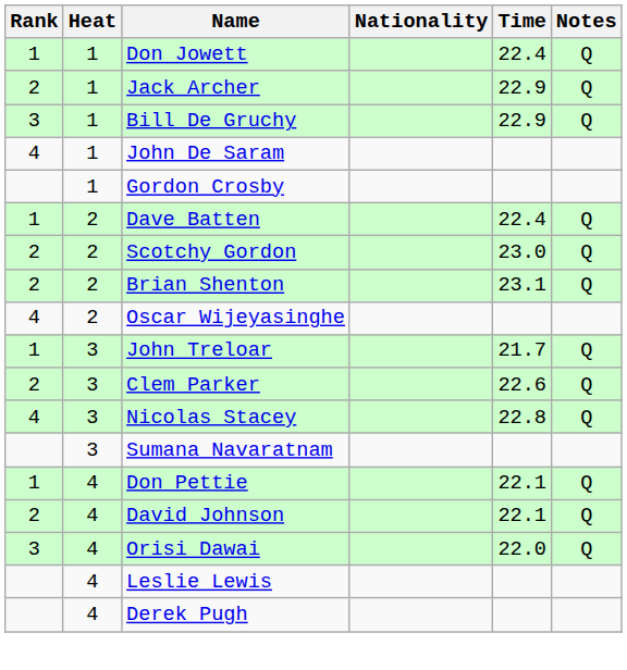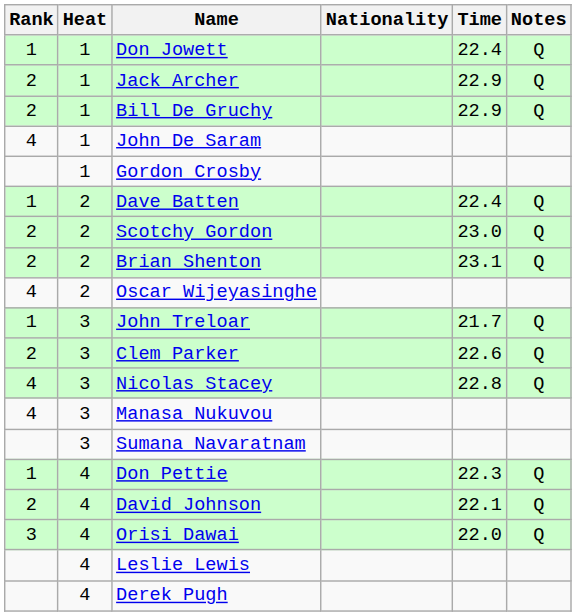 <table class="wikitable sortable" style="text-align:center">
 <tr>
 <th>Rank</th>
 <th>Heat</th>
 <th>Name</th>
 <th>Nationality</th>
 <th>Time</th>
 <th>Notes</th>
 </tr>
 <tr bgcolor=ccffcc>
 <td>1</td>
 <td>1</td>
 <td align=left><a href='#'>Don Jowett</a></td>
 <td align=left></td>
 <td>22.4</td>
 <td>Q</td>
 </tr>
 <tr bgcolor=ccffcc>
 <td>2</td>
 <td>1</td>
 <td align=left><a href='#'>Jack Archer</a></td>
 <td align=left></td>
 <td>22.9</td>
 <td>Q</td>
 </tr>
 <tr bgcolor=ccffcc>
-<td>3</td>
+<td>2</td>
 <td>1</td>
 <td align=left><a href='#'>Bill De Gruchy</a></td>
 <td align=left></td>
 <td>22.9</td>
 <td>Q</td>
 </tr>
 <tr>
 <td>4</td>
 <td>1</td>
 <td align=left><a href='#'>John De Saram</a></td>
 <td align=left></td>
 <td></td>
 <td></td>
 </tr>
 <tr>
 <td></td>
 <td>1</td>
 <td align=left><a href='#'>Gordon Crosby</a></td>
 <td align=left></td>
 <td></td>
 <td></td>
 </tr>
 <tr bgcolor=ccffcc>
 <td>1</td>
 <td>2</td>
 <td align=left><a href='#'>Dave Batten</a></td>
 <td align=left></td>
 <td>22.4</td>
 <td>Q</td>
 </tr>
 <tr bgcolor=ccffcc>
 <td>2</td>
 <td>2</td>
 <td align=left><a href='#'>Scotchy Gordon</a></td>
 <td align=left></td>
 <td>23.0</td>
 <td>Q</td>
 </tr>
 <tr bgcolor=ccffcc>
 <td>2</td>
 <td>2</td>
 <td align=left><a href='#'>Brian Shenton</a></td>
 <td align=left></td>
 <td>23.1</td>
 <td>Q</td>
 </tr>
 <tr>
 <td>4</td>
 <td>2</td>
 <td align=left><a href='#'>Oscar Wijeyasinghe</a></td>
 <td align=left></td>
 <td></td>
 <td></td>
 </tr>
 <tr bgcolor=ccffcc>
 <td>1</td>
 <td>3</td>
 <td align=left><a href='#'>John Treloar</a></td>
 <td align=left></td>
 <td>21.7</td>
 <td>Q</td>
 </tr>
 <tr bgcolor=ccffcc>
 <td>2</td>
 <td>3</td>
 <td align=left><a href='#'>Clem Parker</a></td>
 <td align=left></td>
 <td>22.6</td>
 <td>Q</td>
 </tr>
 <tr bgcolor=ccffcc>
 <td>4</td>
 <td>3</td>
 <td align=left><a href='#'>Nicolas Stacey</a></td>
 <td align=left></td>
 <td>22.8</td>
 <td>Q</td>
 </tr>
 <tr>
+<td>4</td>
+<td>3</td>
+<td align=left><a href='#'>Manasa Nukuvou</a></td>
+<td align=left></td>
+<td></td>
+<td></td>
+</tr>
+<tr>
 <td></td>
 <td>3</td>
 <td align=left><a href='#'>Sumana Navaratnam</a></td>
 <td align=left></td>
 <td></td>
 <td></td>
 </tr>
 <tr bgcolor=ccffcc>
 <td>1</td>
 <td>4</td>
 <td align=left><a href='#'>Don Pettie</a></td>
 <td align=left></td>
-<td>22.1</td>
+<td>22.3</td>
 <td>Q</td>
 </tr>
 <tr bgcolor=ccffcc>
 <td>2</td>
 <td>4</td>
 <td align=left><a href='#'>David Johnson</a></td>
 <td align=left></td>
 <td>22.1</td>
 <td>Q</td>
 </tr>
 <tr bgcolor=ccffcc>
 <td>3</td>
 <td>4</td>
 <td align=left><a href='#'>Orisi Dawai</a></td>
 <td align=left></td>
 <td>22.0</td>
 <td>Q</td>
 </tr>
 <tr>
 <td></td>
 <td>4</td>
 <td align=left><a href='#'>Leslie Lewis</a></td>
 <td align=left></td>
 <td></td>
 <td></td>
 </tr>
 <tr>
 <td></td>
 <td>4</td>
 <td align=left><a href='#'>Derek Pugh</a></td>
 <td align=left></td>
 <td></td>
 <td></td>
 </tr>
 </table>
